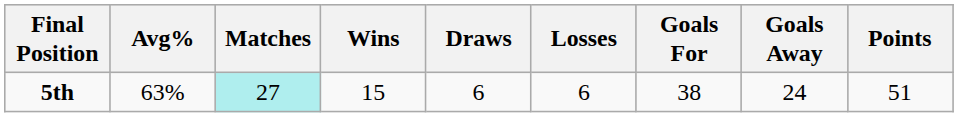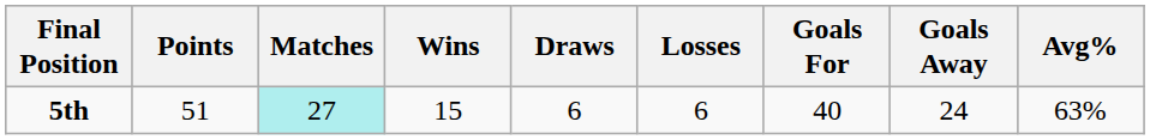 <table class="wikitable" style="font-size: 95%; text-align: center;">
 <tr>
 <th width=60>Final Position</th>
-<th width=60>Avg%</th>
+<th width=60>Points</th>
 <th width=60>Matches</th>
 <th width=60>Wins</th>
 <th width=60>Draws</th>
 <th width=60>Losses</th>
 <th width=60>Goals For</th>
 <th width=60>Goals Away</th>
-<th width=60>Points</th>
+<th width=60>Avg%</th>
 </tr>
 <tr>
 <td><strong>5th</strong></td>
-<td>63%</td>
+<td>51</td>
 <td style="background: paleturquoise;">27</td>
 <td>15</td>
 <td>6</td>
 <td>6</td>
-<td>38</td>
+<td>40</td>
 <td>24</td>
-<td>51</td>
+<td>63%</td>
 </tr>
 </table>
